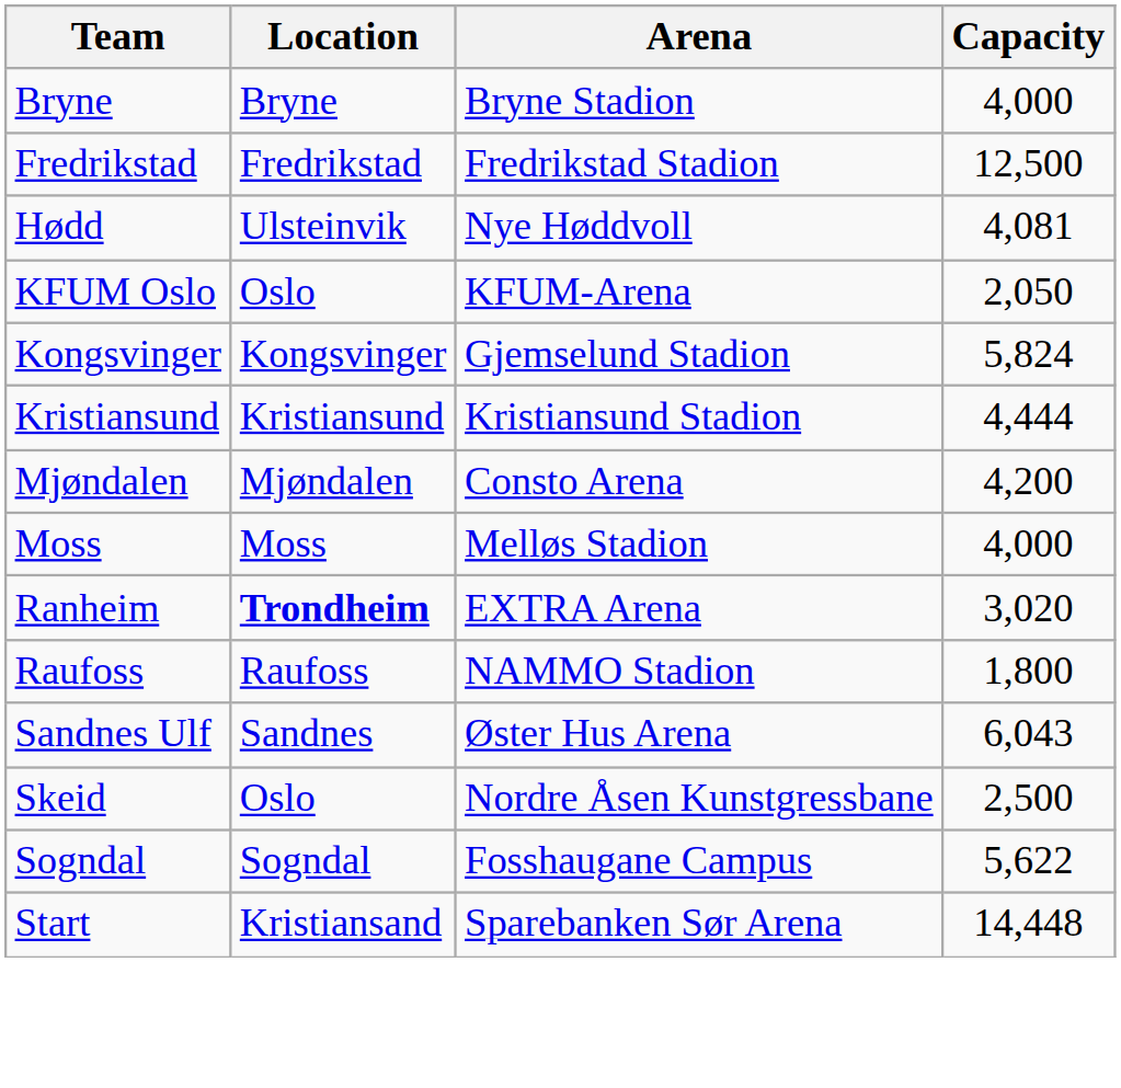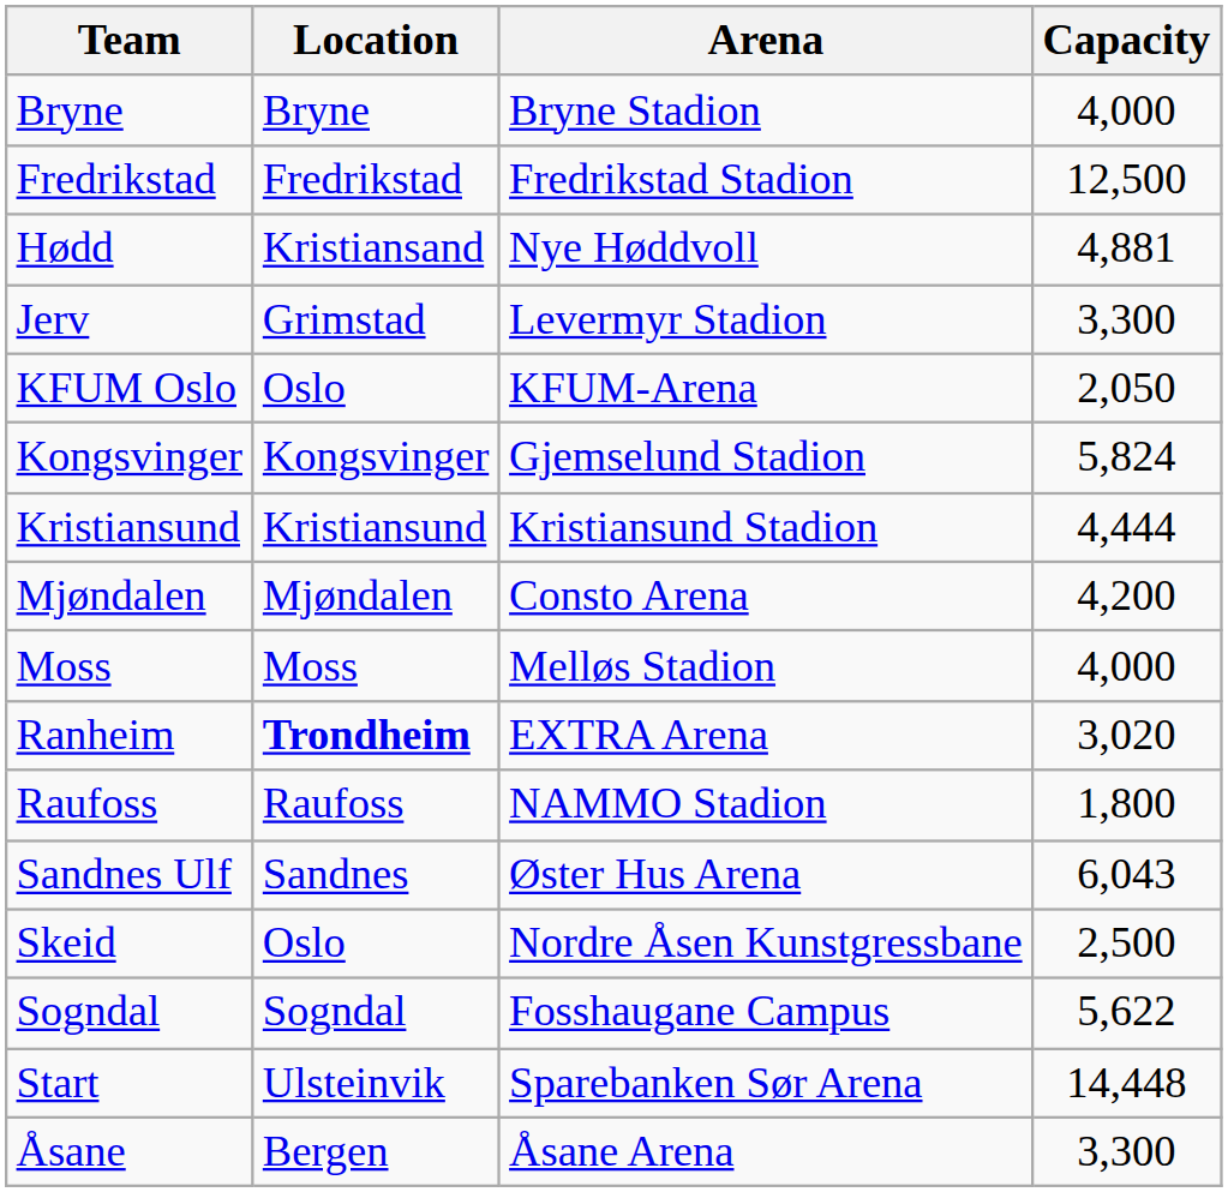 <table class="wikitable sortable" border="1">
 <tr>
 <th>Team</th>
 <th>Location</th>
 <th>Arena</th>
 <th>Capacity</th>
 </tr>
 <tr>
 <td><a href='#'>Bryne</a></td>
 <td><a href='#'>Bryne</a></td>
 <td><a href='#'>Bryne Stadion</a></td>
 <td align="center">4,000</td>
 </tr>
 <tr>
 <td><a href='#'>Fredrikstad</a></td>
 <td><a href='#'>Fredrikstad</a></td>
 <td><a href='#'>Fredrikstad Stadion</a></td>
 <td align="center">12,500</td>
 </tr>
 <tr>
 <td><a href='#'>Hødd</a></td>
-<td><a href='#'>Ulsteinvik</a></td>
+<td><a href='#'>Kristiansand</a></td>
 <td><a href='#'>Nye Høddvoll</a></td>
-<td align="center">4,081</td>
+<td align="center">4,881</td>
+</tr>
+<tr>
+<td><a href='#'>Jerv</a></td>
+<td><a href='#'>Grimstad</a></td>
+<td><a href='#'>Levermyr Stadion</a></td>
+<td align="center">3,300</td>
 </tr>
 <tr>
 <td><a href='#'>KFUM Oslo</a></td>
 <td><a href='#'>Oslo</a></td>
 <td><a href='#'>KFUM-Arena</a></td>
 <td align="center">2,050</td>
 </tr>
 <tr>
 <td><a href='#'>Kongsvinger</a></td>
 <td><a href='#'>Kongsvinger</a></td>
 <td><a href='#'>Gjemselund Stadion</a></td>
 <td align="center">5,824</td>
 </tr>
 <tr>
 <td><a href='#'>Kristiansund</a></td>
 <td><a href='#'>Kristiansund</a></td>
 <td><a href='#'>Kristiansund Stadion</a></td>
 <td align="center">4,444</td>
 </tr>
 <tr>
 <td><a href='#'>Mjøndalen</a></td>
 <td><a href='#'>Mjøndalen</a></td>
 <td><a href='#'>Consto Arena</a></td>
 <td align="center">4,200</td>
 </tr>
 <tr>
 <td><a href='#'>Moss</a></td>
 <td><a href='#'>Moss</a></td>
 <td><a href='#'>Melløs Stadion</a></td>
 <td align="center">4,000</td>
 </tr>
 <tr>
 <td><a href='#'>Ranheim</a></td>
 <td><strong><a href='#'>Trondheim</a></strong></td>
 <td><a href='#'>EXTRA Arena</a></td>
 <td align="center">3,020</td>
 </tr>
 <tr>
 <td><a href='#'>Raufoss</a></td>
 <td><a href='#'>Raufoss</a></td>
 <td><a href='#'>NAMMO Stadion</a></td>
 <td align="center">1,800</td>
 </tr>
 <tr>
 <td><a href='#'>Sandnes Ulf</a></td>
 <td><a href='#'>Sandnes</a></td>
 <td><a href='#'>Øster Hus Arena</a></td>
 <td align="center">6,043</td>
 </tr>
 <tr>
 <td><a href='#'>Skeid</a></td>
 <td><a href='#'>Oslo</a></td>
 <td><a href='#'>Nordre Åsen Kunstgressbane</a></td>
 <td align="center">2,500</td>
 </tr>
 <tr>
 <td><a href='#'>Sogndal</a></td>
 <td><a href='#'>Sogndal</a></td>
 <td><a href='#'>Fosshaugane Campus</a></td>
 <td align="center">5,622</td>
 </tr>
 <tr>
 <td><a href='#'>Start</a></td>
-<td><a href='#'>Kristiansand</a></td>
+<td><a href='#'>Ulsteinvik</a></td>
 <td><a href='#'>Sparebanken Sør Arena</a></td>
 <td align="center">14,448</td>
 </tr>
+<tr>
+<td><a href='#'>Åsane</a></td>
+<td><a href='#'>Bergen</a></td>
+<td><a href='#'>Åsane Arena</a></td>
+<td align="center">3,300</td>
+</tr>
 </table>
